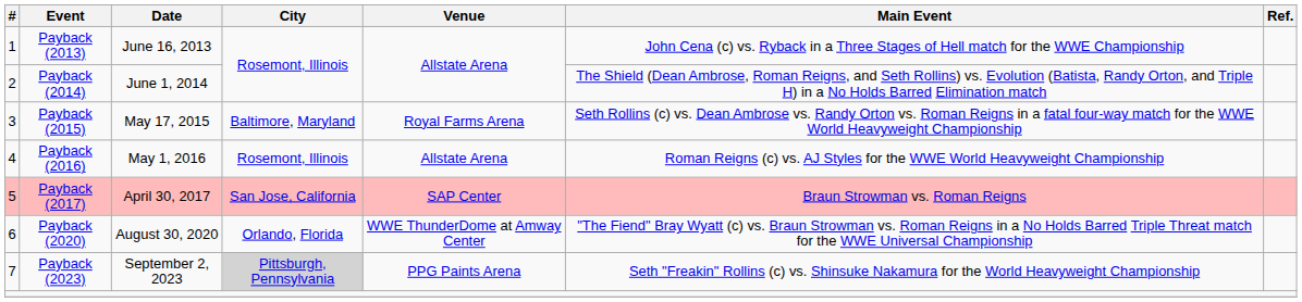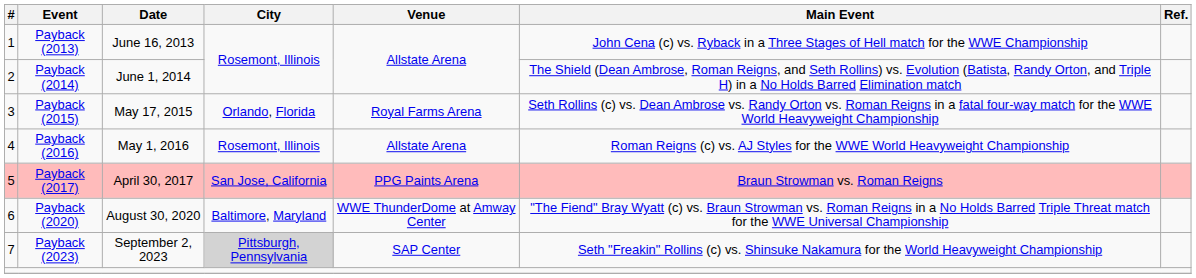 <table class="sortable wikitable succession-box" style="font-size:85%; text-align:center;">
 <tr>
 <th>#</th>
 <th>Event</th>
 <th>Date</th>
 <th>City</th>
 <th>Venue</th>
 <th>Main Event</th>
 <th>Ref.</th>
 </tr>
 <tr>
 <td>1</td>
 <td><a href='#'>Payback (2013)</a></td>
 <td>June 16, 2013</td>
 <td rowspan="2"><a href='#'>Rosemont, Illinois</a></td>
 <td rowspan="2"><a href='#'>Allstate Arena</a></td>
 <td><a href='#'>John Cena</a> (c) vs. <a href='#'>Ryback</a> in a <a href='#'>Three Stages of Hell match</a> for the <a href='#'>WWE Championship</a></td>
 <td></td>
 </tr>
 <tr>
 <td>2</td>
 <td><a href='#'>Payback (2014)</a></td>
 <td>June 1, 2014</td>
 <td><a href='#'>The Shield</a> (<a href='#'>Dean Ambrose</a>, <a href='#'>Roman Reigns</a>, and <a href='#'>Seth Rollins</a>) vs. <a href='#'>Evolution</a> (<a href='#'>Batista</a>, <a href='#'>Randy Orton</a>, and <a href='#'>Triple H</a>) in a <a href='#'>No Holds Barred</a> <a href='#'>Elimination match</a></td>
 <td></td>
 </tr>
 <tr>
 <td>3</td>
 <td><a href='#'>Payback (2015)</a></td>
 <td>May 17, 2015</td>
-<td><a href='#'>Baltimore</a>, <a href='#'>Maryland</a></td>
+<td><a href='#'>Orlando</a>, <a href='#'>Florida</a></td>
 <td><a href='#'>Royal Farms Arena</a></td>
 <td><a href='#'>Seth Rollins</a> (c) vs. <a href='#'>Dean Ambrose</a> vs. <a href='#'>Randy Orton</a> vs. <a href='#'>Roman Reigns</a> in a <a href='#'>fatal four-way match</a> for the <a href='#'>WWE World Heavyweight Championship</a></td>
 <td></td>
 </tr>
 <tr>
 <td>4</td>
 <td><a href='#'>Payback (2016)</a></td>
 <td>May 1, 2016</td>
 <td><a href='#'>Rosemont, Illinois</a></td>
 <td><a href='#'>Allstate Arena</a></td>
 <td><a href='#'>Roman Reigns</a> (c) vs. <a href='#'>AJ Styles</a> for the <a href='#'>WWE World Heavyweight Championship</a></td>
 <td></td>
 </tr>
 <tr style="background:#FBB;">
 <td>5</td>
 <td><a href='#'>Payback (2017)</a></td>
 <td>April 30, 2017</td>
 <td><a href='#'>San Jose, California</a></td>
-<td><a href='#'>SAP Center</a></td>
+<td><a href='#'>PPG Paints Arena</a></td>
 <td><a href='#'>Braun Strowman</a> vs. <a href='#'>Roman Reigns</a></td>
 <td></td>
 </tr>
 <tr>
 <td>6</td>
 <td><a href='#'>Payback (2020)</a></td>
 <td>August 30, 2020</td>
-<td><a href='#'>Orlando</a>, <a href='#'>Florida</a></td>
+<td><a href='#'>Baltimore</a>, <a href='#'>Maryland</a></td>
 <td><a href='#'>WWE ThunderDome</a> at <a href='#'>Amway Center</a></td>
 <td><a href='#'>"The Fiend" Bray Wyatt</a> (c) vs. <a href='#'>Braun Strowman</a> vs. <a href='#'>Roman Reigns</a> in a <a href='#'>No Holds Barred</a> <a href='#'>Triple Threat match</a> for the <a href='#'>WWE Universal Championship</a></td>
 <td></td>
 </tr>
 <tr>
 <td>7</td>
 <td><a href='#'>Payback (2023)</a></td>
 <td>September 2, 2023</td>
 <td style="background: lightgrey;"><a href='#'>Pittsburgh, Pennsylvania</a></td>
-<td><a href='#'>PPG Paints Arena</a></td>
+<td><a href='#'>SAP Center</a></td>
 <td><a href='#'>Seth "Freakin" Rollins</a> (c) vs. <a href='#'>Shinsuke Nakamura</a> for the <a href='#'>World Heavyweight Championship</a></td>
 <td></td>
 </tr>
 <tr>
 <td colspan="10"></td>
 </tr>
 <tr>
 </tr>
 </table>
